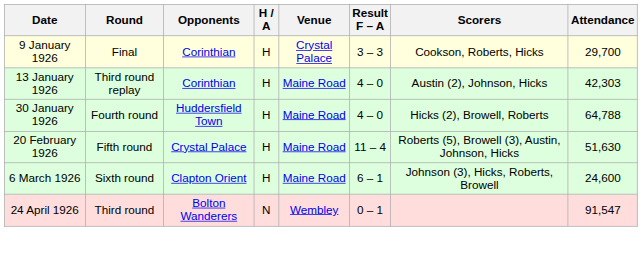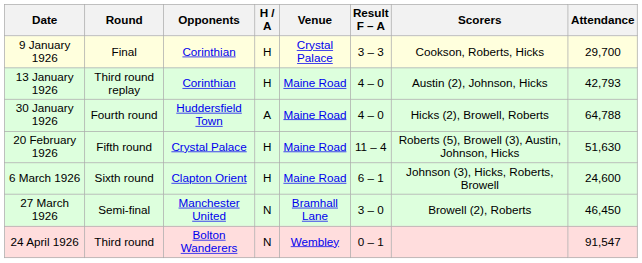 <table class="wikitable" style="text-align:center">
 <tr>
 <th>Date</th>
 <th>Round</th>
 <th>Opponents</th>
 <th>H / A</th>
 <th>Venue</th>
 <th>Result<br>F – A</th>
 <th>Scorers</th>
 <th>Attendance</th>
 </tr>
 <tr bgcolor="#ffffdd">
 <td>9 January 1926</td>
 <td>Final</td>
 <td><a href='#'>Corinthian</a></td>
 <td>H</td>
 <td><a href='#'>Crystal Palace</a></td>
 <td>3 – 3</td>
 <td>Cookson, Roberts, Hicks</td>
 <td>29,700</td>
 </tr>
 <tr bgcolor="#ddffdd">
 <td>13 January 1926</td>
 <td>Third round replay</td>
 <td><a href='#'>Corinthian</a></td>
 <td>H</td>
 <td><a href='#'>Maine Road</a></td>
 <td>4 – 0</td>
 <td>Austin (2), Johnson, Hicks</td>
-<td>42,303</td>
+<td>42,793</td>
 </tr>
 <tr bgcolor="#ddffdd">
 <td>30 January 1926</td>
 <td>Fourth round</td>
 <td><a href='#'>Huddersfield Town</a></td>
-<td>H</td>
+<td>A</td>
 <td><a href='#'>Maine Road</a></td>
 <td>4 – 0</td>
 <td>Hicks (2), Browell, Roberts</td>
 <td>64,788</td>
 </tr>
 <tr bgcolor="#ddffdd">
 <td>20 February 1926</td>
 <td>Fifth round</td>
 <td><a href='#'>Crystal Palace</a></td>
 <td>H</td>
 <td><a href='#'>Maine Road</a></td>
 <td>11 – 4</td>
 <td>Roberts (5), Browell (3), Austin, Johnson, Hicks</td>
 <td>51,630</td>
 </tr>
 <tr bgcolor="#ddffdd">
 <td>6 March 1926</td>
 <td>Sixth round</td>
 <td><a href='#'>Clapton Orient</a></td>
 <td>H</td>
 <td><a href='#'>Maine Road</a></td>
 <td>6 – 1</td>
 <td>Johnson (3), Hicks, Roberts, Browell</td>
 <td>24,600</td>
 </tr>
+<tr bgcolor="#ddffdd">
+<td>27 March 1926</td>
+<td>Semi-final</td>
+<td><a href='#'>Manchester United</a></td>
+<td>N</td>
+<td><a href='#'>Bramhall Lane</a></td>
+<td>3 – 0</td>
+<td>Browell (2), Roberts</td>
+<td>46,450</td>
+</tr>
 <tr bgcolor="#ffdddd">
 <td>24 April 1926</td>
 <td>Third round</td>
 <td><a href='#'>Bolton Wanderers</a></td>
 <td>N</td>
 <td><a href='#'>Wembley</a></td>
 <td>0 – 1</td>
 <td></td>
 <td>91,547</td>
 </tr>
 </table>
